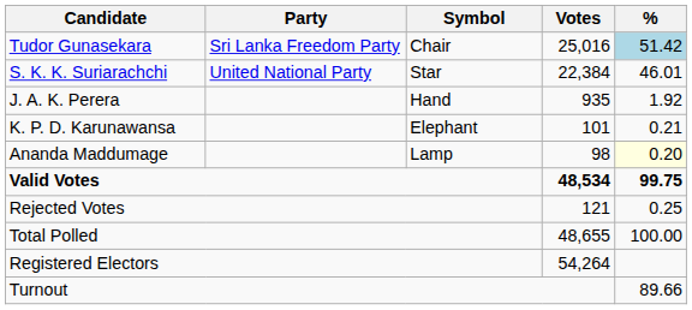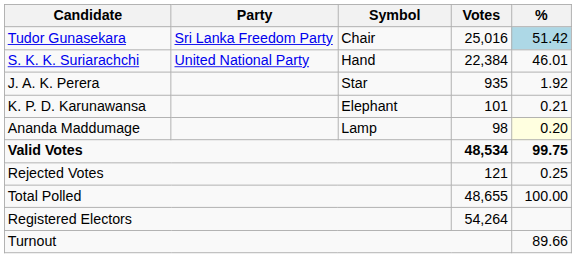 <table class="wikitable" border="1" style="text-align:right;">
 <tr>
 <th align=left width="180">Candidate</th>
 <th align=left width="180">Party</th>
 <th align=left width="120">Symbol</th>
 <th align=left width="60">Votes</th>
 <th align=left width="60">%</th>
 </tr>
 <tr>
 <td align=left><a href='#'>Tudor Gunasekara</a></td>
 <td align=left><a href='#'>Sri Lanka Freedom Party</a></td>
 <td align=left>Chair</td>
 <td>25,016</td>
 <td style="background: lightblue;">51.42</td>
 </tr>
 <tr>
 <td align=left><a href='#'>S. K. K. Suriarachchi</a></td>
 <td align=left><a href='#'>United National Party</a></td>
-<td align=left>Star</td>
+<td align=left>Hand</td>
 <td>22,384</td>
 <td>46.01</td>
 </tr>
 <tr>
 <td align=left>J. A. K. Perera</td>
 <td align=left></td>
-<td align=left>Hand</td>
+<td align=left>Star</td>
 <td>935</td>
 <td>1.92</td>
 </tr>
 <tr>
 <td align=left>K. P. D. Karunawansa</td>
 <td align=left></td>
 <td align=left>Elephant</td>
 <td>101</td>
 <td>0.21</td>
 </tr>
 <tr>
 <td align=left>Ananda Maddumage</td>
 <td align=left></td>
 <td align=left>Lamp</td>
 <td>98</td>
 <td style="background: lightyellow;">0.20</td>
 </tr>
 <tr>
 <td align=left colspan=3><strong>Valid Votes</strong></td>
 <td><strong>48,534</strong></td>
 <td><strong>99.75</strong></td>
 </tr>
 <tr>
 <td align=left colspan=3>Rejected Votes</td>
 <td>121</td>
 <td>0.25</td>
 </tr>
 <tr>
 <td align=left colspan=3>Total Polled</td>
 <td>48,655</td>
 <td>100.00</td>
 </tr>
 <tr>
 <td align=left colspan=3>Registered Electors</td>
 <td>54,264</td>
 <td></td>
 </tr>
 <tr>
 <td align=left colspan=4>Turnout</td>
 <td>89.66</td>
 </tr>
 </table>
